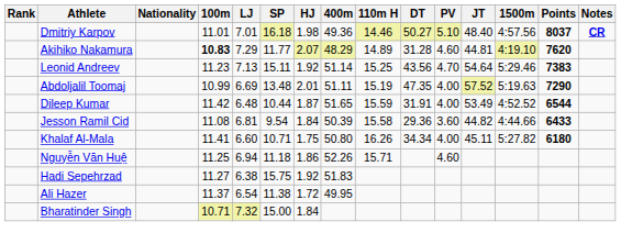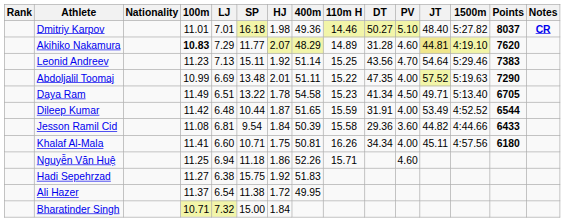 <table class="wikitable sortable" style=" text-align:center;font-size:95%">
 <tr>
 <th>Rank</th>
 <th>Athlete</th>
 <th>Nationality</th>
 <th>100m</th>
 <th>LJ</th>
 <th>SP</th>
 <th>HJ</th>
 <th>400m</th>
 <th>110m H</th>
 <th>DT</th>
 <th>PV</th>
 <th>JT</th>
 <th>1500m</th>
 <th>Points</th>
 <th>Notes</th>
 </tr>
 <tr>
 <td></td>
 <td align=left><a href='#'>Dmitriy Karpov</a></td>
 <td align=left></td>
 <td>11.01</td>
 <td>7.01</td>
 <td bgcolor=#F2F5A9>16.18</td>
 <td>1.98</td>
 <td>49.36</td>
 <td bgcolor=#F2F5A9>14.46</td>
 <td bgcolor=#F2F5A9>50.27</td>
 <td bgcolor=#F2F5A9>5.10</td>
 <td>48.40</td>
-<td>4:57.56</td>
+<td>5:27.82</td>
 <td><strong>8037</strong></td>
 <td><strong><a href='#'>CR</a></strong></td>
 </tr>
 <tr>
 <td></td>
 <td align=left><a href='#'>Akihiko Nakamura</a></td>
 <td align=left></td>
 <td><strong>10.83</strong></td>
 <td>7.29</td>
 <td>11.77</td>
 <td bgcolor=#F2F5A9>2.07</td>
 <td bgcolor=#F2F5A9>48.29</td>
 <td>14.89</td>
 <td>31.28</td>
 <td>4.60</td>
-<td>44.81</td>
+<td style="background: khaki;">44.81</td>
 <td bgcolor=#F2F5A9>4:19.10</td>
 <td><strong>7620</strong></td>
 <td></td>
 </tr>
 <tr>
 <td></td>
 <td align=left><a href='#'>Leonid Andreev</a></td>
 <td align=left></td>
 <td>11.23</td>
 <td>7.13</td>
 <td>15.11</td>
 <td>1.92</td>
 <td>51.14</td>
 <td>15.25</td>
 <td>43.56</td>
 <td>4.70</td>
 <td>54.64</td>
 <td>5:29.46</td>
 <td><strong>7383</strong></td>
 <td></td>
 </tr>
 <tr>
 <td></td>
 <td align=left><a href='#'>Abdoljalil Toomaj</a></td>
 <td align=left></td>
 <td>10.99</td>
 <td>6.69</td>
 <td>13.48</td>
 <td>2.01</td>
 <td>51.11</td>
-<td>15.19</td>
+<td>15.22</td>
 <td>47.35</td>
 <td>4.00</td>
 <td bgcolor=#F2F5A9>57.52</td>
 <td>5:19.63</td>
 <td><strong>7290</strong></td>
+<td></td>
+</tr>
+<tr>
+<td></td>
+<td align=left><a href='#'>Daya Ram</a></td>
+<td align=left></td>
+<td>11.49</td>
+<td>6.51</td>
+<td>13.22</td>
+<td>1.78</td>
+<td>54.58</td>
+<td>15.23</td>
+<td>41.34</td>
+<td>4.50</td>
+<td>49.71</td>
+<td>5:13.40</td>
+<td><strong>6705</strong></td>
 <td></td>
 </tr>
 <tr>
 <td></td>
 <td align=left><a href='#'>Dileep Kumar</a></td>
 <td align=left></td>
 <td>11.42</td>
 <td>6.48</td>
 <td>10.44</td>
 <td>1.87</td>
 <td>51.65</td>
 <td>15.59</td>
 <td>31.91</td>
 <td>4.00</td>
 <td>53.49</td>
 <td>4:52.52</td>
 <td><strong>6544</strong></td>
 <td></td>
 </tr>
 <tr>
 <td></td>
 <td align=left><a href='#'>Jesson Ramil Cid</a></td>
 <td align=left></td>
 <td>11.08</td>
 <td>6.81</td>
 <td>9.54</td>
 <td>1.84</td>
 <td>50.39</td>
 <td>15.58</td>
 <td>29.36</td>
 <td>3.60</td>
 <td>44.82</td>
 <td>4:44.66</td>
 <td><strong>6433</strong></td>
 <td></td>
 </tr>
 <tr>
 <td></td>
 <td align=left><a href='#'>Khalaf Al-Mala</a></td>
 <td align=left></td>
 <td>11.41</td>
 <td>6.60</td>
 <td>10.71</td>
 <td>1.75</td>
-<td>50.80</td>
+<td>50.81</td>
 <td>16.26</td>
 <td>34.34</td>
 <td>4.00</td>
 <td>45.11</td>
-<td>5:27.82</td>
+<td>4:57.56</td>
 <td><strong>6180</strong></td>
 <td></td>
 </tr>
 <tr>
 <td></td>
 <td align=left><a href='#'>Nguyễn Văn Huệ</a></td>
 <td align=left></td>
 <td>11.25</td>
 <td>6.94</td>
 <td>11.18</td>
 <td>1.86</td>
 <td>52.26</td>
 <td>15.71</td>
 <td></td>
 <td>4.60</td>
 <td></td>
 <td></td>
 <td><strong></strong></td>
 <td></td>
 </tr>
 <tr>
 <td></td>
 <td align=left><a href='#'>Hadi Sepehrzad</a></td>
 <td align=left></td>
 <td>11.27</td>
 <td>6.38</td>
 <td>15.75</td>
 <td>1.92</td>
 <td>51.83</td>
 <td></td>
 <td></td>
 <td></td>
 <td></td>
 <td></td>
 <td><strong></strong></td>
 <td></td>
 </tr>
 <tr>
 <td></td>
 <td align=left><a href='#'>Ali Hazer</a></td>
 <td align=left></td>
 <td>11.37</td>
 <td>6.54</td>
 <td>11.38</td>
 <td>1.72</td>
 <td>49.95</td>
 <td></td>
 <td></td>
 <td></td>
 <td></td>
 <td></td>
 <td><strong></strong></td>
 <td></td>
 </tr>
 <tr>
 <td></td>
 <td align=left><a href='#'>Bharatinder Singh</a></td>
 <td align=left></td>
 <td bgcolor=#F2F5A9>10.71</td>
 <td bgcolor=#F2F5A9>7.32</td>
 <td>15.00</td>
 <td>1.84</td>
 <td></td>
 <td></td>
 <td></td>
 <td></td>
 <td></td>
 <td></td>
 <td><strong></strong></td>
 <td></td>
 </tr>
 </table>
